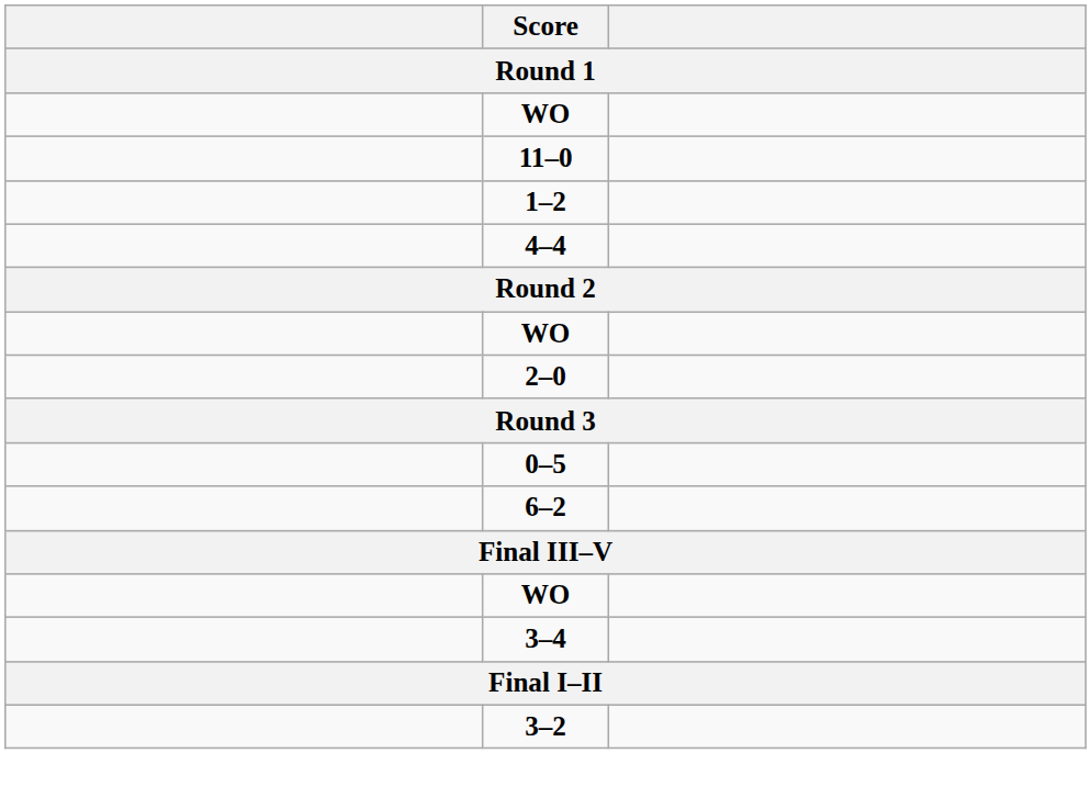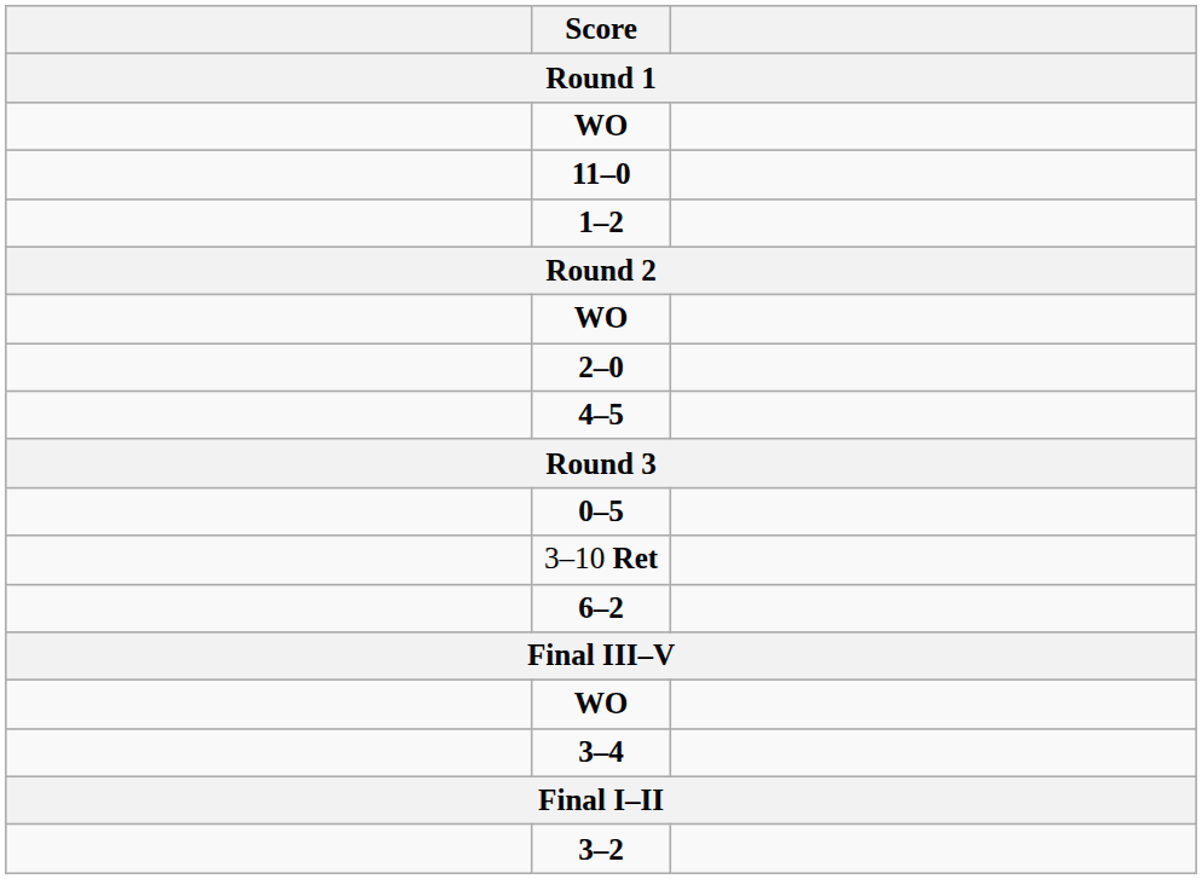 <table class="wikitable" style="text-align: left;">
 <tr>
 <th align="right" width="270"></th>
 <th width="65">Score</th>
 <th align="left" width="270"></th>
 </tr>
 <tr>
 <th colspan="3">Round 1</th>
 </tr>
 <tr>
 <td><strong></strong></td>
 <td align=center><strong>WO</strong></td>
 <td></td>
 </tr>
 <tr>
 <td><strong></strong></td>
 <td align=center><strong>11–0</strong></td>
 <td></td>
 </tr>
 <tr>
 <td></td>
 <td align=center><strong>1–2</strong></td>
 <td><strong></strong></td>
 </tr>
 <tr>
-<td><strong></strong></td>
-<td align=center><strong>4–4</strong></td>
-<td></td>
-</tr>
-<tr>
 <th colspan="3">Round 2</th>
 </tr>
 <tr>
 <td></td>
 <td align=center><strong>WO</strong></td>
 <td><strong></strong></td>
 </tr>
 <tr>
 <td><strong></strong></td>
 <td align=center><strong>2–0</strong></td>
 <td></td>
 </tr>
 <tr>
+<td></td>
+<td align=center><strong>4–5</strong></td>
+<td><strong></strong></td>
+</tr>
+<tr>
 <th colspan="3">Round 3</th>
 </tr>
 <tr>
 <td></td>
 <td align=center><strong>0–5</strong></td>
+<td><strong></strong></td>
+</tr>
+<tr>
+<td></td>
+<td align=center>3–10 <strong>Ret</strong></td>
 <td><strong></strong></td>
 </tr>
 <tr>
 <td><strong></strong></td>
 <td align=center><strong>6–2</strong></td>
 <td></td>
 </tr>
 <tr>
 <th colspan="3">Final III–V</th>
 </tr>
 <tr>
 <td></td>
 <td align=center><strong>WO</strong></td>
 <td><strong></strong></td>
 </tr>
 <tr>
 <td></td>
 <td align=center><strong>3–4</strong></td>
 <td><strong></strong></td>
 </tr>
 <tr>
 <th colspan="3">Final I–II</th>
 </tr>
 <tr>
 <td><strong></strong></td>
 <td align=center><strong>3–2</strong></td>
 <td></td>
 </tr>
 </table>
